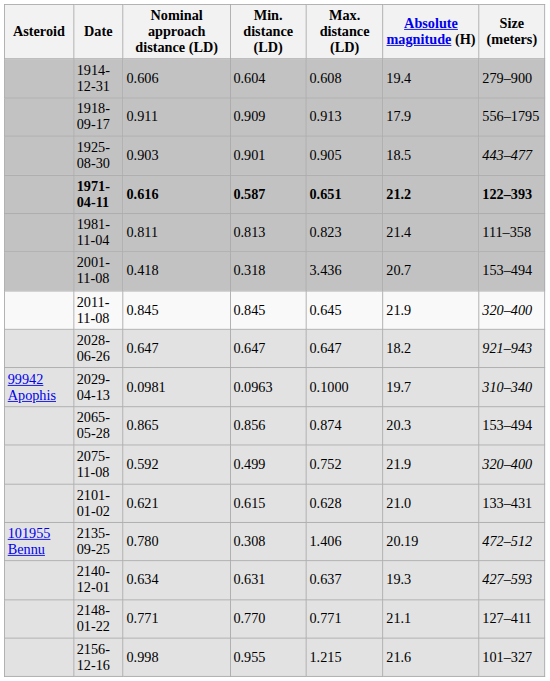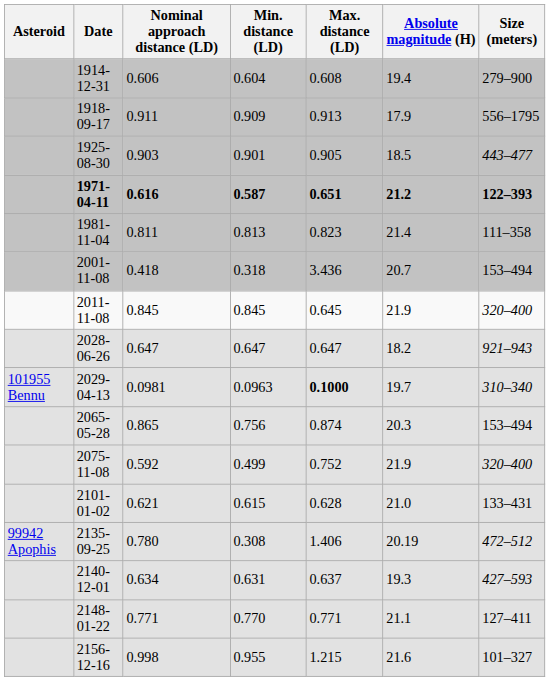 <table class="wikitable collapsible collapsed sortable">
 <tr>
 <th>Asteroid</th>
 <th>Date</th>
 <th>Nominal approach distance (LD)</th>
 <th>Min. distance (LD)</th>
 <th>Max. distance (LD)</th>
 <th><a href='#'>Absolute magnitude</a> (H)</th>
 <th>Size (meters)</th>
 </tr>
 <tr bgcolor=#c2c2c2>
 <td></td>
 <td>1914-12-31</td>
 <td>0.606</td>
 <td>0.604</td>
 <td>0.608</td>
 <td>19.4</td>
 <td>279–900</td>
 </tr>
 <tr bgcolor=#c2c2c2>
 <td></td>
 <td>1918-09-17</td>
 <td>0.911</td>
 <td>0.909</td>
 <td>0.913</td>
 <td>17.9</td>
 <td>556–1795</td>
 </tr>
 <tr bgcolor=#c2c2c2>
 <td></td>
 <td>1925-08-30</td>
 <td>0.903</td>
 <td>0.901</td>
 <td>0.905</td>
 <td>18.5</td>
 <td><em>443–477</em></td>
 </tr>
 <tr bgcolor=#c2c2c2>
 <td><strong> </strong></td>
 <td><strong>1971-04-11</strong></td>
 <td><strong>0.616</strong></td>
 <td><strong>0.587</strong></td>
 <td><strong>0.651</strong></td>
 <td><strong>21.2</strong></td>
 <td><strong>122–393</strong></td>
 </tr>
 <tr bgcolor=#c2c2c2>
 <td></td>
 <td>1981-11-04</td>
 <td>0.811</td>
 <td>0.813</td>
 <td>0.823</td>
 <td>21.4</td>
 <td>111–358</td>
 </tr>
 <tr bgcolor=#c2c2c2>
 <td></td>
 <td>2001-11-08</td>
 <td>0.418</td>
 <td>0.318</td>
 <td>3.436</td>
 <td>20.7</td>
 <td>153–494</td>
 </tr>
 <tr>
 <td></td>
 <td>2011-11-08</td>
 <td>0.845</td>
 <td>0.845</td>
 <td>0.645</td>
 <td>21.9</td>
 <td><em>320–400</em></td>
 </tr>
 <tr bgcolor=#e2e2e2>
 <td></td>
 <td>2028-06-26</td>
 <td>0.647</td>
 <td>0.647</td>
 <td>0.647</td>
 <td>18.2</td>
 <td><em>921–943</em></td>
 </tr>
 <tr bgcolor=#e2e2e2>
-<td><a href='#'>99942 Apophis</a></td>
+<td><a href='#'>101955 Bennu</a></td>
 <td>2029-04-13</td>
 <td>0.0981</td>
 <td>0.0963</td>
-<td>0.1000</td>
+<td><strong>0.1000</strong></td>
 <td>19.7</td>
 <td><em>310–340</em></td>
 </tr>
 <tr bgcolor=#e2e2e2>
 <td></td>
 <td>2065-05-28</td>
 <td>0.865</td>
-<td>0.856</td>
+<td>0.756</td>
 <td>0.874</td>
 <td>20.3</td>
 <td>153–494</td>
 </tr>
 <tr bgcolor=#e2e2e2>
 <td></td>
 <td>2075-11-08</td>
 <td>0.592</td>
 <td>0.499</td>
 <td>0.752</td>
 <td>21.9</td>
 <td><em>320–400</em></td>
 </tr>
 <tr bgcolor=#e2e2e2>
 <td></td>
 <td>2101-01-02</td>
 <td>0.621</td>
 <td>0.615</td>
 <td>0.628</td>
 <td>21.0</td>
 <td>133–431</td>
 </tr>
 <tr bgcolor=#e2e2e2>
-<td><a href='#'>101955 Bennu</a></td>
+<td><a href='#'>99942 Apophis</a></td>
 <td>2135-09-25</td>
 <td>0.780</td>
 <td>0.308</td>
 <td>1.406</td>
 <td>20.19</td>
 <td><em>472–512</em></td>
 </tr>
 <tr bgcolor=#e2e2e2>
 <td></td>
 <td>2140-12-01</td>
 <td>0.634</td>
 <td>0.631</td>
 <td>0.637</td>
 <td>19.3</td>
 <td><em>427–593</em></td>
 </tr>
 <tr bgcolor=#e2e2e2>
 <td></td>
 <td>2148-01-22</td>
 <td>0.771</td>
 <td>0.770</td>
 <td>0.771</td>
 <td>21.1</td>
 <td>127–411</td>
 </tr>
 <tr bgcolor=#e2e2e2>
 <td></td>
 <td>2156-12-16</td>
 <td>0.998</td>
 <td>0.955</td>
 <td>1.215</td>
 <td>21.6</td>
 <td>101–327</td>
 </tr>
 </table>
